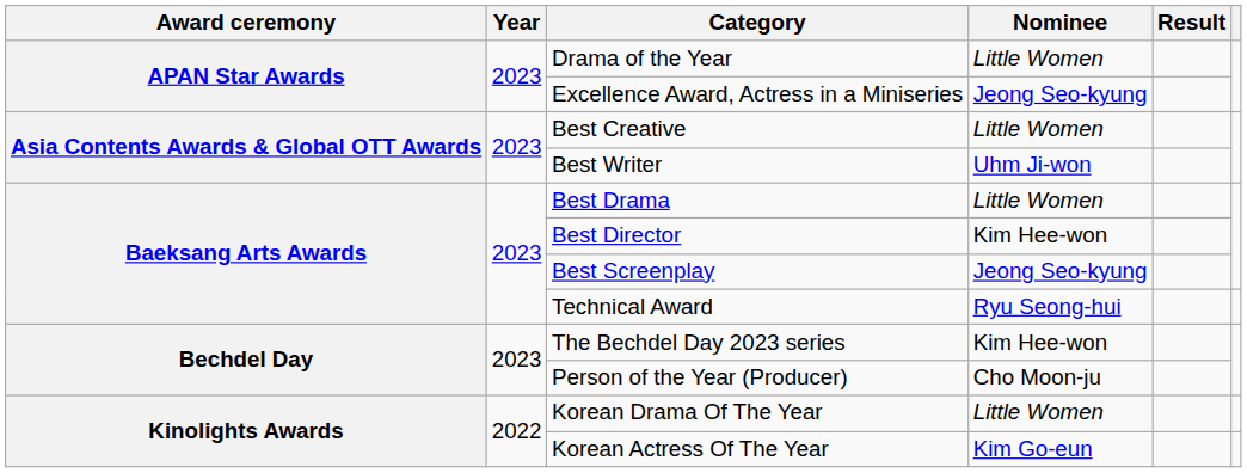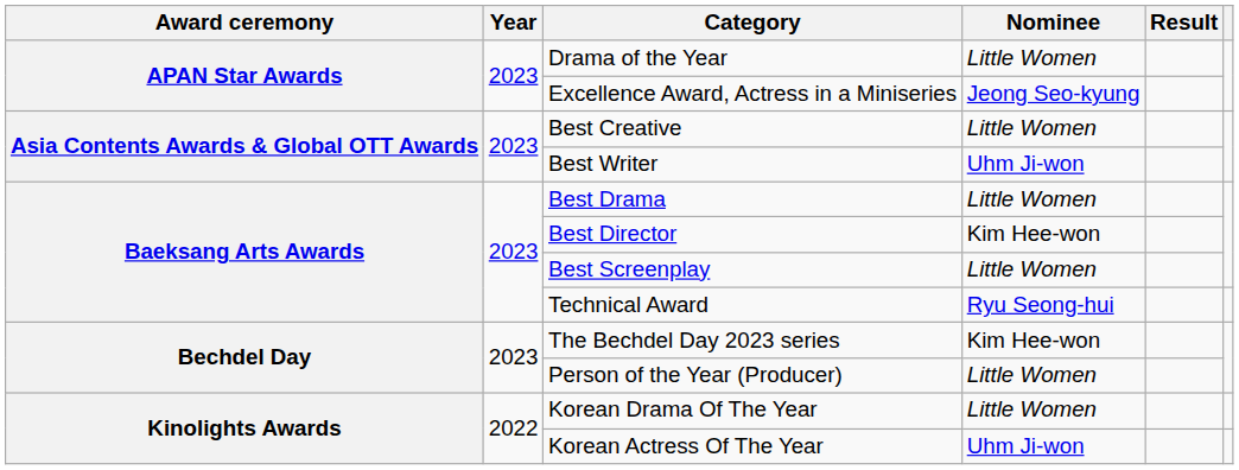 <table class="wikitable plainrowheaders sortable">
 <tr>
 <th scope="col">Award ceremony</th>
 <th scope="col">Year</th>
 <th scope="col">Category</th>
 <th scope="col">Nominee</th>
 <th scope="col">Result</th>
 <th scope="col" class="unsortable"></th>
 </tr>
 <tr>
 <th rowspan="2" scope="row"><a href='#'>APAN Star Awards</a></th>
 <td rowspan="2"><a href='#'>2023</a></td>
 <td>Drama of the Year</td>
 <td><em>Little Women</em></td>
 <td></td>
 <td style="text-align:center" rowspan=2></td>
 </tr>
 <tr>
 <td>Excellence Award, Actress in a Miniseries</td>
 <td><a href='#'>Jeong Seo-kyung</a></td>
 <td></td>
 </tr>
 <tr>
 <th scope="row"  rowspan="2"><a href='#'>Asia Contents Awards & Global OTT Awards</a></th>
 <td style="text-align:center" rowspan="2"><a href='#'>2023</a></td>
 <td>Best Creative</td>
 <td><em>Little Women</em></td>
 <td></td>
 <td style="text-align:center"  rowspan=2></td>
 </tr>
 <tr>
 <td>Best Writer</td>
 <td><a href='#'>Uhm Ji-won</a></td>
 <td></td>
 </tr>
 <tr>
 <th scope="row"  rowspan="4"><a href='#'>Baeksang Arts Awards</a></th>
 <td style="text-align:center" rowspan="4"><a href='#'>2023</a></td>
 <td><a href='#'>Best Drama</a></td>
 <td><em>Little Women</em></td>
 <td></td>
 <td style="text-align:center"  rowspan=3></td>
 </tr>
 <tr>
 <td><a href='#'>Best Director</a></td>
 <td>Kim Hee-won</td>
 <td></td>
 </tr>
 <tr>
 <td><a href='#'>Best Screenplay</a></td>
-<td><a href='#'>Jeong Seo-kyung</a></td>
+<td><em>Little Women</em></td>
 <td></td>
 </tr>
 <tr>
 <td>Technical Award</td>
 <td><a href='#'>Ryu Seong-hui</a></td>
 <td></td>
 <td style="text-align:center"></td>
 </tr>
 <tr>
 <th scope="row" rowspan="2">Bechdel Day</th>
 <td style="text-align:center" rowspan="2">2023</td>
 <td>The Bechdel Day 2023 series</td>
 <td>Kim Hee-won</td>
 <td></td>
 <td style="text-align:center" rowspan="2"></td>
 </tr>
 <tr>
 <td>Person of the Year (Producer)</td>
-<td>Cho Moon-ju</td>
+<td><em>Little Women</em></td>
 <td></td>
 </tr>
 <tr>
 <th scope="row" rowspan="2">Kinolights Awards</th>
 <td style="text-align:center" rowspan="2">2022</td>
 <td>Korean Drama Of The Year</td>
 <td><em>Little Women</em></td>
 <td></td>
 <td style="text-align:center"></td>
 </tr>
 <tr>
 <td>Korean Actress Of The Year</td>
-<td><a href='#'>Kim Go-eun</a></td>
+<td><a href='#'>Uhm Ji-won</a></td>
 <td></td>
 <td style="text-align:center"></td>
 </tr>
 </table>
